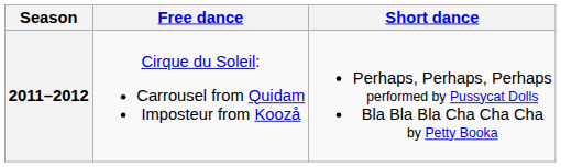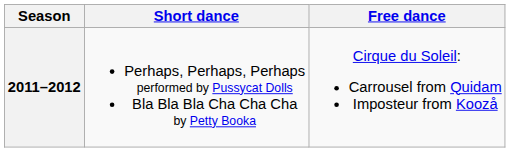 <table class=wikitable style=text-align:center>
 <tr>
 <th>Season</th>
+<th><a href='#'>Short dance</a></th>
 <th><a href='#'>Free dance</a></th>
-<th><a href='#'>Short dance</a></th>
 </tr>
 <tr>
 <th>2011–2012 <br> </th>
+<td><br><ul><li>Perhaps, Perhaps, Perhaps <br><small> performed by <a href='#'>Pussycat Dolls</a> </small></li><li>Bla Bla Bla Cha Cha Cha <br><small> by <a href='#'>Petty Booka</a> </small></li></ul></td>
 <td><a href='#'>Cirque du Soleil</a>:<br><ul><li>Carrousel from <a href='#'>Quidam</a></li><li>Imposteur from <a href='#'>Koozå</a></li></ul></td>
-<td><br><ul><li>Perhaps, Perhaps, Perhaps <br><small> performed by <a href='#'>Pussycat Dolls</a> </small></li><li>Bla Bla Bla Cha Cha Cha <br><small> by <a href='#'>Petty Booka</a> </small></li></ul></td>
 </tr>
 </table>
